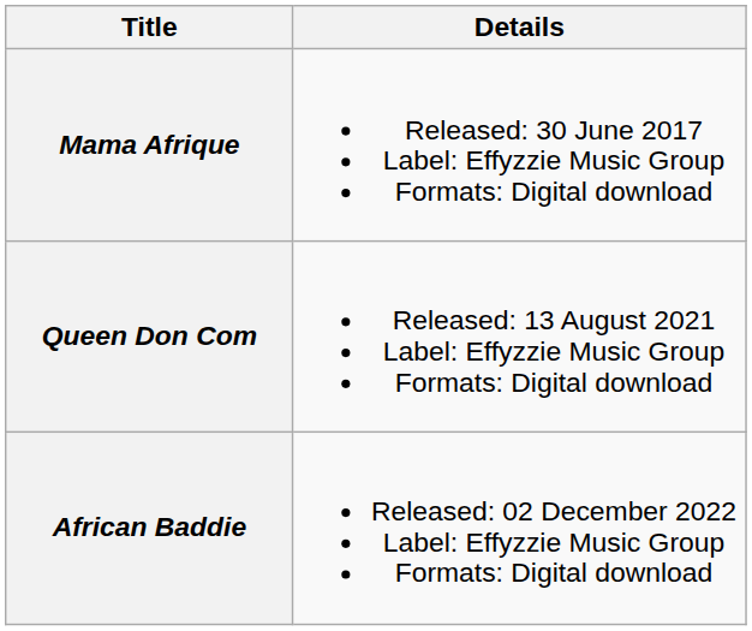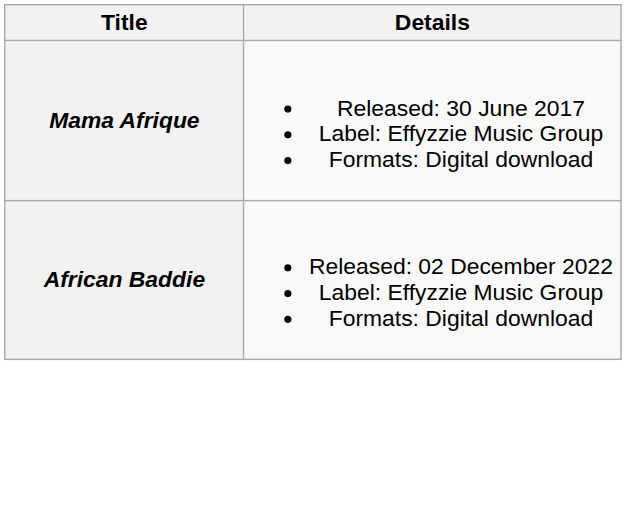 <table class="wikitable plainrowheaders" style="text-align:center;">
 <tr>
 <th scope="col" style="width:10em;">Title</th>
 <th scope="col" style="width:16em;">Details</th>
 </tr>
 <tr>
 <th scope="row"><em>Mama Afrique</em></th>
 <td><br><ul><li>Released: 30 June 2017</li><li>Label: Effyzzie Music Group</li><li>Formats: Digital download</li></ul></td>
 </tr>
 <tr>
-<th scope="row"><em>Queen Don Com</em></th>
-<td><br><ul><li>Released: 13 August 2021</li><li>Label: Effyzzie Music Group</li><li>Formats: Digital download</li></ul></td>
-</tr>
-<tr>
 <th scope="row"><em>African Baddie</em></th>
 <td><br><ul><li>Released: 02 December 2022</li><li>Label: Effyzzie Music Group</li><li>Formats: Digital download</li></ul></td>
 </tr>
 </table>
